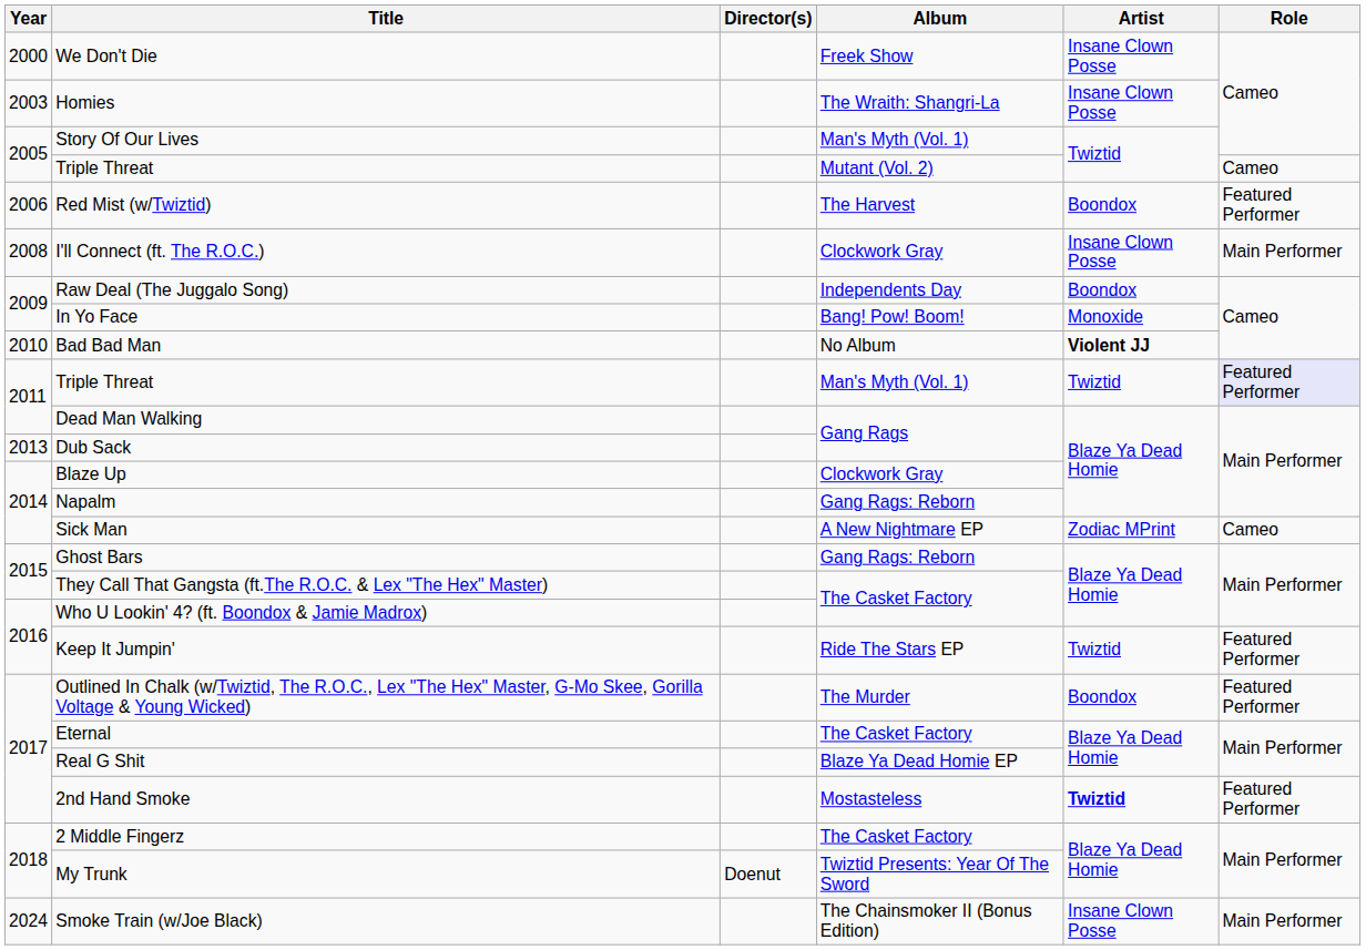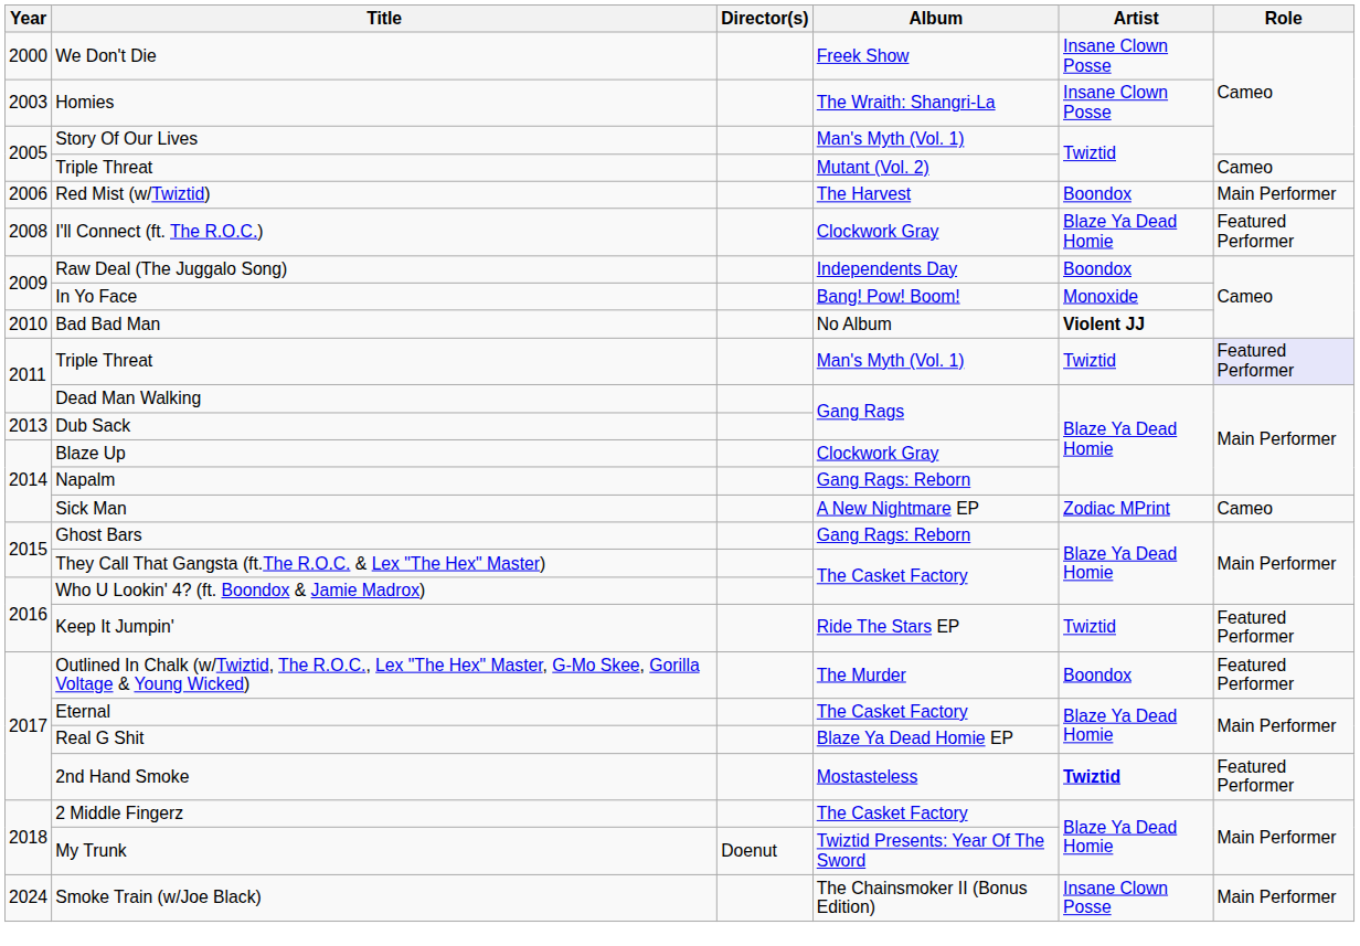 <table class="wikitable" border="1">
 <tr>
 <th>Year</th>
 <th>Title</th>
 <th>Director(s)</th>
 <th>Album</th>
 <th>Artist</th>
 <th>Role</th>
 </tr>
 <tr>
 <td>2000</td>
 <td>We Don't Die</td>
 <td></td>
 <td><a href='#'>Freek Show</a></td>
 <td><a href='#'>Insane Clown Posse</a></td>
 <td rowspan="3">Cameo</td>
 </tr>
 <tr>
 <td>2003</td>
 <td>Homies</td>
 <td></td>
 <td><a href='#'>The Wraith: Shangri-La</a></td>
 <td><a href='#'>Insane Clown Posse</a></td>
 </tr>
 <tr>
 <td rowspan="2">2005</td>
 <td>Story Of Our Lives</td>
 <td></td>
 <td><a href='#'>Man's Myth (Vol. 1)</a></td>
 <td rowspan="2"><a href='#'>Twiztid</a></td>
 </tr>
 <tr>
 <td>Triple Threat</td>
 <td></td>
 <td><a href='#'>Mutant (Vol. 2)</a></td>
 <td>Cameo</td>
 </tr>
 <tr>
 <td>2006</td>
 <td>Red Mist (w/<a href='#'>Twiztid</a>)</td>
 <td></td>
 <td><a href='#'>The Harvest</a></td>
 <td><a href='#'>Boondox</a></td>
-<td>Featured Performer</td>
+<td>Main Performer</td>
 </tr>
 <tr>
 <td>2008</td>
 <td>I'll Connect (ft. <a href='#'>The R.O.C.</a>)</td>
 <td></td>
 <td><a href='#'>Clockwork Gray</a></td>
-<td><a href='#'>Insane Clown Posse</a></td>
-<td>Main Performer</td>
+<td><a href='#'>Blaze Ya Dead Homie</a></td>
+<td>Featured Performer</td>
 </tr>
 <tr>
 <td rowspan="2">2009</td>
 <td>Raw Deal (The Juggalo Song)</td>
 <td></td>
 <td><a href='#'>Independents Day</a></td>
 <td><a href='#'>Boondox</a></td>
 <td rowspan="3">Cameo</td>
 </tr>
 <tr>
 <td>In Yo Face</td>
 <td></td>
 <td><a href='#'>Bang! Pow! Boom!</a></td>
 <td><a href='#'>Monoxide</a></td>
 </tr>
 <tr>
 <td>2010</td>
 <td>Bad Bad Man</td>
 <td></td>
 <td>No Album</td>
 <td><strong>Violent JJ</strong></td>
 </tr>
 <tr>
 <td rowspan="2">2011</td>
 <td>Triple Threat</td>
 <td></td>
 <td><a href='#'>Man's Myth (Vol. 1)</a></td>
 <td><a href='#'>Twiztid</a></td>
 <td style="background: lavender;">Featured Performer</td>
 </tr>
 <tr>
 <td>Dead Man Walking</td>
 <td></td>
 <td rowspan="2"><a href='#'>Gang Rags</a></td>
 <td rowspan="4"><a href='#'>Blaze Ya Dead Homie</a></td>
 <td rowspan="4">Main Performer</td>
 </tr>
 <tr>
 <td>2013</td>
 <td>Dub Sack</td>
 <td></td>
 </tr>
 <tr>
 <td rowspan="3">2014</td>
 <td>Blaze Up</td>
 <td></td>
 <td><a href='#'>Clockwork Gray</a></td>
 </tr>
 <tr>
 <td>Napalm</td>
 <td></td>
 <td><a href='#'>Gang Rags: Reborn</a></td>
 </tr>
 <tr>
 <td>Sick Man</td>
 <td></td>
 <td><a href='#'>A New Nightmare</a> EP</td>
 <td><a href='#'>Zodiac MPrint</a></td>
 <td>Cameo</td>
 </tr>
 <tr>
 <td rowspan="2">2015</td>
 <td>Ghost Bars</td>
 <td></td>
 <td><a href='#'>Gang Rags: Reborn</a></td>
 <td rowspan="3"><a href='#'>Blaze Ya Dead Homie</a></td>
 <td rowspan="3">Main Performer</td>
 </tr>
 <tr>
 <td>They Call That Gangsta (ft.<a href='#'>The R.O.C.</a> & <a href='#'>Lex "The Hex" Master</a>)</td>
 <td></td>
 <td rowspan="2"><a href='#'>The Casket Factory</a></td>
 </tr>
 <tr>
 <td rowspan="2">2016</td>
 <td>Who U Lookin' 4? (ft. <a href='#'>Boondox</a> & <a href='#'>Jamie Madrox</a>)</td>
 <td></td>
 </tr>
 <tr>
 <td>Keep It Jumpin'</td>
 <td></td>
 <td><a href='#'>Ride The Stars</a> EP</td>
 <td><a href='#'>Twiztid</a></td>
 <td>Featured Performer</td>
 </tr>
 <tr>
 <td rowspan="4">2017</td>
 <td>Outlined In Chalk (w/<a href='#'>Twiztid</a>, <a href='#'>The R.O.C.</a>, <a href='#'>Lex "The Hex" Master</a>, <a href='#'>G-Mo Skee</a>, <a href='#'>Gorilla Voltage</a> & <a href='#'>Young Wicked</a>)</td>
 <td></td>
 <td><a href='#'>The Murder</a></td>
 <td><a href='#'>Boondox</a></td>
 <td>Featured Performer</td>
 </tr>
 <tr>
 <td>Eternal</td>
 <td></td>
 <td><a href='#'>The Casket Factory</a></td>
 <td rowspan="2"><a href='#'>Blaze Ya Dead Homie</a></td>
 <td rowspan="2">Main Performer</td>
 </tr>
 <tr>
 <td>Real G Shit</td>
 <td></td>
 <td><a href='#'>Blaze Ya Dead Homie</a> EP</td>
 </tr>
 <tr>
 <td>2nd Hand Smoke</td>
 <td></td>
 <td><a href='#'>Mostasteless</a></td>
 <td><strong><a href='#'>Twiztid</a></strong></td>
 <td>Featured Performer</td>
 </tr>
 <tr>
 <td rowspan="2">2018</td>
 <td>2 Middle Fingerz</td>
 <td></td>
 <td><a href='#'>The Casket Factory</a></td>
 <td rowspan="2"><a href='#'>Blaze Ya Dead Homie</a></td>
 <td rowspan="2">Main Performer</td>
 </tr>
 <tr>
 <td>My Trunk</td>
 <td>Doenut</td>
 <td><a href='#'>Twiztid Presents: Year Of The Sword</a></td>
 </tr>
 <tr>
 <td>2024</td>
 <td>Smoke Train (w/Joe Black)</td>
 <td></td>
 <td>The Chainsmoker II (Bonus Edition)</td>
 <td><a href='#'>Insane Clown Posse</a></td>
 <td>Main Performer</td>
 </tr>
 </table>
